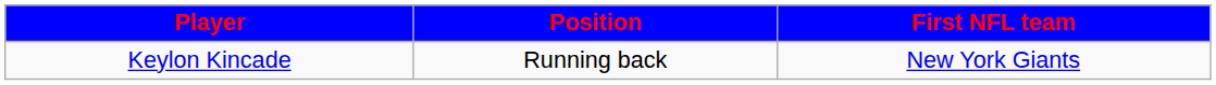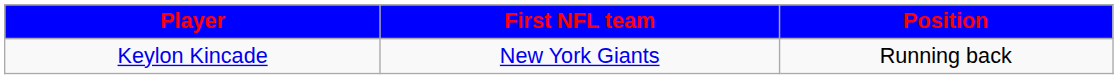 <table class="wikitable" width="65%">
 <tr align="center" style="background:blue;color:red;">
 <td><strong>Player</strong></td>
+<td><strong>First NFL team</strong></td>
 <td><strong>Position</strong></td>
-<td><strong>First NFL team</strong></td>
 </tr>
 <tr align="center" bgcolor="">
 <td><a href='#'>Keylon Kincade</a></td>
+<td><a href='#'>New York Giants</a></td>
 <td>Running back</td>
-<td><a href='#'>New York Giants</a></td>
 </tr>
 </table>
